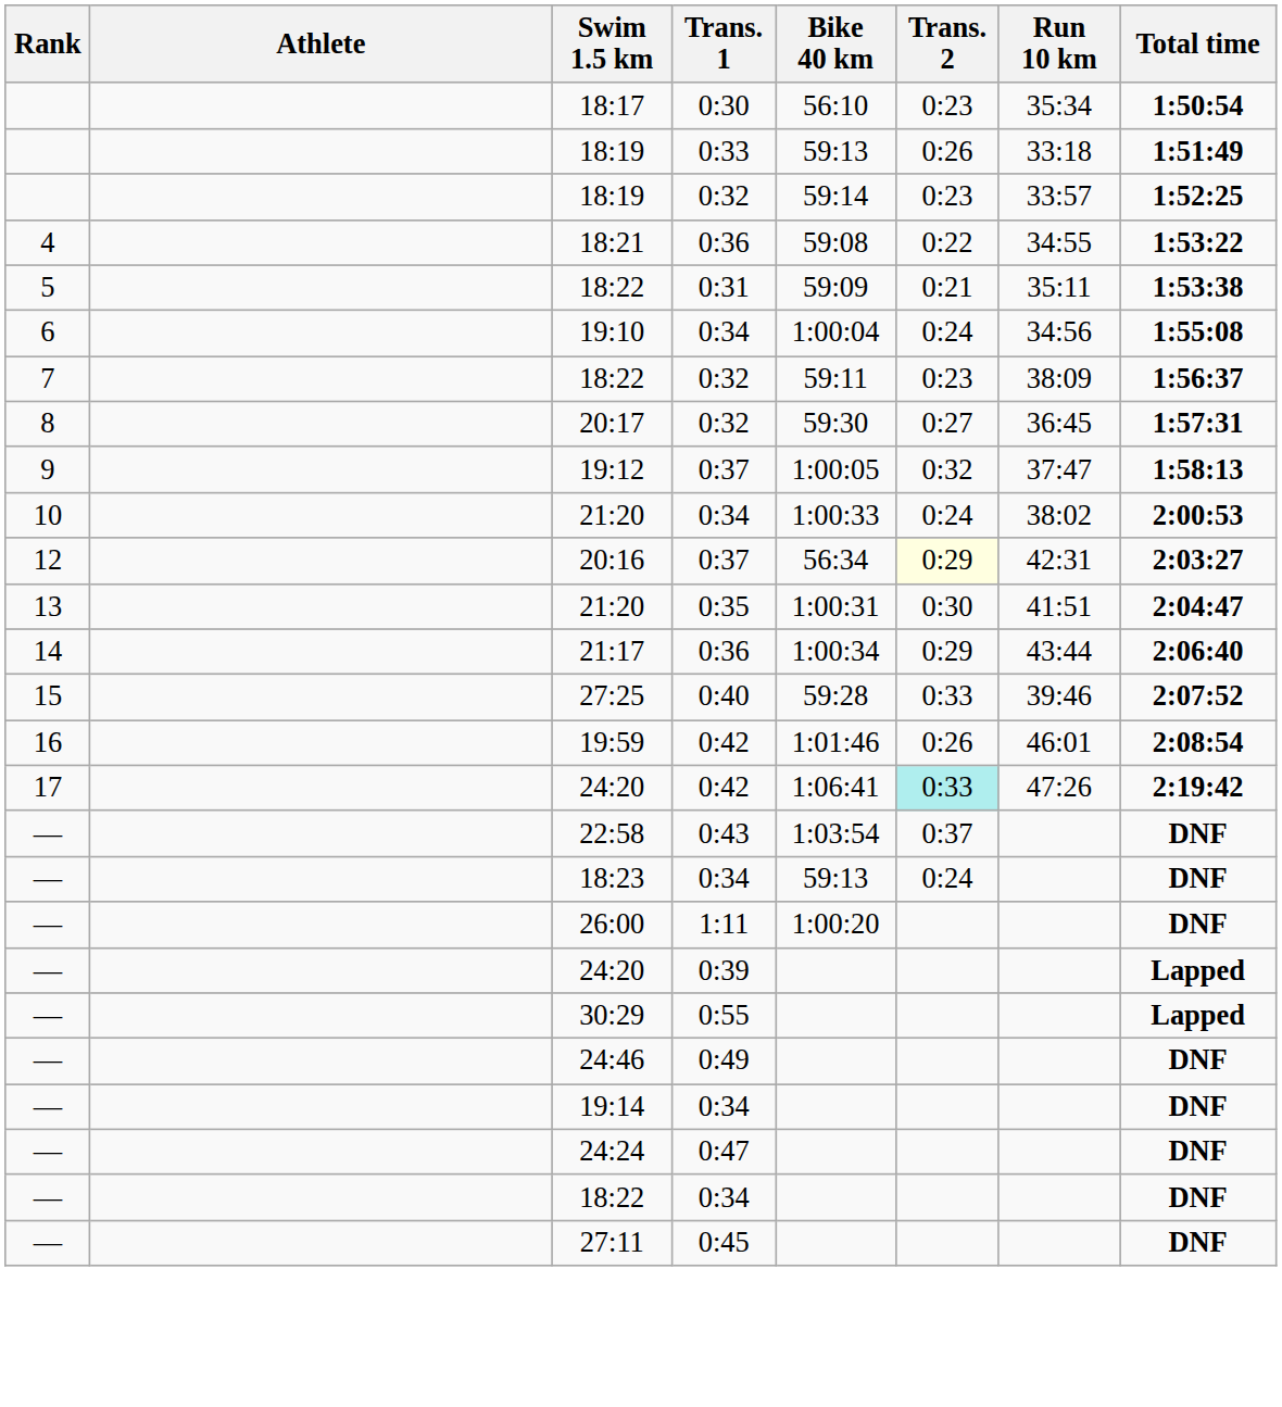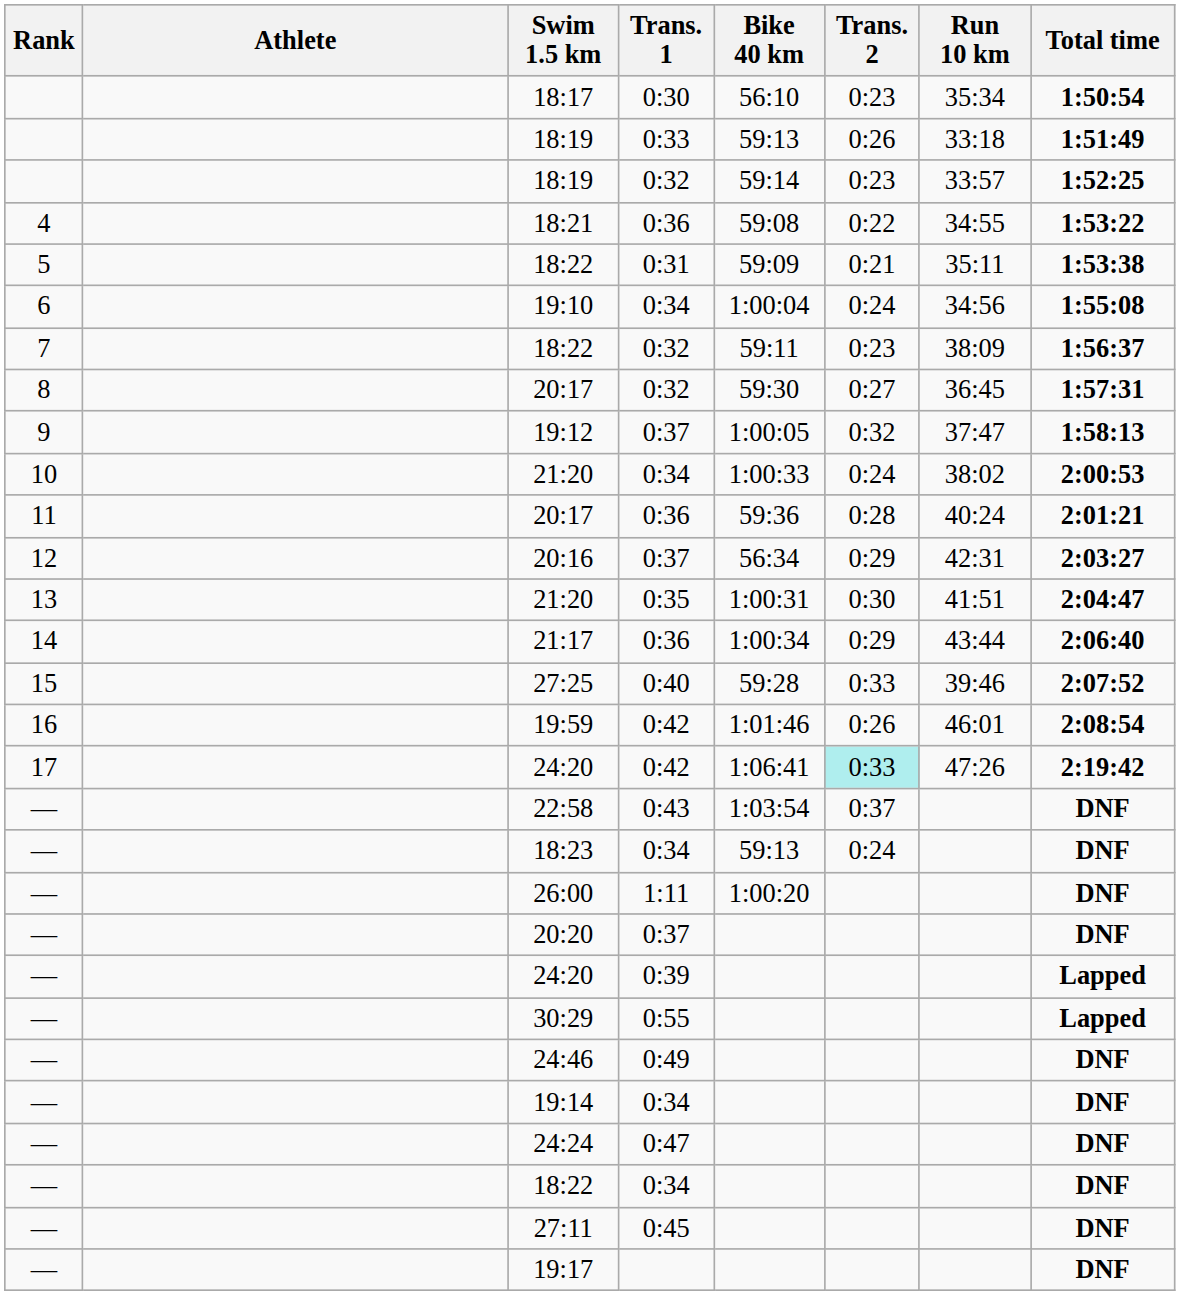 <table class=wikitable style="text-align:center">
 <tr>
 <th width=40>Rank</th>
 <th width=250>Athlete</th>
 <th width=60>Swim<br>1.5 km</th>
 <th width=50>Trans. 1</th>
 <th width=60>Bike<br>40 km</th>
 <th width=50>Trans. 2</th>
 <th width=60>Run<br>10 km</th>
 <th width=80>Total time</th>
 </tr>
 <tr>
 <td></td>
 <td align=left></td>
 <td>18:17</td>
 <td>0:30</td>
 <td>56:10</td>
 <td>0:23</td>
 <td>35:34</td>
 <td><strong>1:50:54</strong></td>
 </tr>
 <tr>
 <td></td>
 <td align=left></td>
 <td>18:19</td>
 <td>0:33</td>
 <td>59:13</td>
 <td>0:26</td>
 <td>33:18</td>
 <td><strong>1:51:49</strong></td>
 </tr>
 <tr>
 <td></td>
 <td align=left></td>
 <td>18:19</td>
 <td>0:32</td>
 <td>59:14</td>
 <td>0:23</td>
 <td>33:57</td>
 <td><strong>1:52:25</strong></td>
 </tr>
 <tr>
 <td>4</td>
 <td align=left></td>
 <td>18:21</td>
 <td>0:36</td>
 <td>59:08</td>
 <td>0:22</td>
 <td>34:55</td>
 <td><strong>1:53:22</strong></td>
 </tr>
 <tr>
 <td>5</td>
 <td align=left></td>
 <td>18:22</td>
 <td>0:31</td>
 <td>59:09</td>
 <td>0:21</td>
 <td>35:11</td>
 <td><strong>1:53:38</strong></td>
 </tr>
 <tr>
 <td>6</td>
 <td align=left></td>
 <td>19:10</td>
 <td>0:34</td>
 <td>1:00:04</td>
 <td>0:24</td>
 <td>34:56</td>
 <td><strong>1:55:08</strong></td>
 </tr>
 <tr>
 <td>7</td>
 <td align=left></td>
 <td>18:22</td>
 <td>0:32</td>
 <td>59:11</td>
 <td>0:23</td>
 <td>38:09</td>
 <td><strong>1:56:37</strong></td>
 </tr>
 <tr>
 <td>8</td>
 <td align=left></td>
 <td>20:17</td>
 <td>0:32</td>
 <td>59:30</td>
 <td>0:27</td>
 <td>36:45</td>
 <td><strong>1:57:31</strong></td>
 </tr>
 <tr>
 <td>9</td>
 <td align=left></td>
 <td>19:12</td>
 <td>0:37</td>
 <td>1:00:05</td>
 <td>0:32</td>
 <td>37:47</td>
 <td><strong>1:58:13</strong></td>
 </tr>
 <tr>
 <td>10</td>
 <td align=left></td>
 <td>21:20</td>
 <td>0:34</td>
 <td>1:00:33</td>
 <td>0:24</td>
 <td>38:02</td>
 <td><strong>2:00:53</strong></td>
 </tr>
 <tr>
+<td>11</td>
+<td align=left></td>
+<td>20:17</td>
+<td>0:36</td>
+<td>59:36</td>
+<td>0:28</td>
+<td>40:24</td>
+<td><strong>2:01:21</strong></td>
+</tr>
+<tr>
 <td>12</td>
 <td align=left></td>
 <td>20:16</td>
 <td>0:37</td>
 <td>56:34</td>
-<td style="background: lightyellow;">0:29</td>
+<td>0:29</td>
 <td>42:31</td>
 <td><strong>2:03:27</strong></td>
 </tr>
 <tr>
 <td>13</td>
 <td align=left></td>
 <td>21:20</td>
 <td>0:35</td>
 <td>1:00:31</td>
 <td>0:30</td>
 <td>41:51</td>
 <td><strong>2:04:47</strong></td>
 </tr>
 <tr>
 <td>14</td>
 <td align=left></td>
 <td>21:17</td>
 <td>0:36</td>
 <td>1:00:34</td>
 <td>0:29</td>
 <td>43:44</td>
 <td><strong>2:06:40</strong></td>
 </tr>
 <tr>
 <td>15</td>
 <td align=left></td>
 <td>27:25</td>
 <td>0:40</td>
 <td>59:28</td>
 <td>0:33</td>
 <td>39:46</td>
 <td><strong>2:07:52</strong></td>
 </tr>
 <tr>
 <td>16</td>
 <td align=left></td>
 <td>19:59</td>
 <td>0:42</td>
 <td>1:01:46</td>
 <td>0:26</td>
 <td>46:01</td>
 <td><strong>2:08:54</strong></td>
 </tr>
 <tr>
 <td>17</td>
 <td align=left></td>
 <td>24:20</td>
 <td>0:42</td>
 <td>1:06:41</td>
 <td style="background: paleturquoise;">0:33</td>
 <td>47:26</td>
 <td><strong>2:19:42</strong></td>
 </tr>
 <tr>
 <td>—</td>
 <td align=left></td>
 <td>22:58</td>
 <td>0:43</td>
 <td>1:03:54</td>
 <td>0:37</td>
 <td></td>
 <td><strong>DNF</strong></td>
 </tr>
 <tr>
 <td>—</td>
 <td align=left></td>
 <td>18:23</td>
 <td>0:34</td>
 <td>59:13</td>
 <td>0:24</td>
 <td></td>
 <td><strong>DNF</strong></td>
 </tr>
 <tr>
 <td>—</td>
 <td align=left></td>
 <td>26:00</td>
 <td>1:11</td>
 <td>1:00:20</td>
 <td></td>
 <td></td>
 <td><strong>DNF</strong></td>
 </tr>
 <tr>
 <td>—</td>
 <td align=left></td>
+<td>20:20</td>
+<td>0:37</td>
+<td></td>
+<td></td>
+<td></td>
+<td><strong>DNF</strong></td>
+</tr>
+<tr>
+<td>—</td>
+<td align=left></td>
 <td>24:20</td>
 <td>0:39</td>
 <td></td>
 <td></td>
 <td></td>
 <td><strong>Lapped</strong></td>
 </tr>
 <tr>
 <td>—</td>
 <td align=left></td>
 <td>30:29</td>
 <td>0:55</td>
 <td></td>
 <td></td>
 <td></td>
 <td><strong>Lapped</strong></td>
 </tr>
 <tr>
 <td>—</td>
 <td align=left></td>
 <td>24:46</td>
 <td>0:49</td>
 <td></td>
 <td></td>
 <td></td>
 <td><strong>DNF</strong></td>
 </tr>
 <tr>
 <td>—</td>
 <td align=left></td>
 <td>19:14</td>
 <td>0:34</td>
 <td></td>
 <td></td>
 <td></td>
 <td><strong>DNF</strong></td>
 </tr>
 <tr>
 <td>—</td>
 <td align=left></td>
 <td>24:24</td>
 <td>0:47</td>
 <td></td>
 <td></td>
 <td></td>
 <td><strong>DNF</strong></td>
 </tr>
 <tr>
 <td>—</td>
 <td align=left></td>
 <td>18:22</td>
 <td>0:34</td>
 <td></td>
 <td></td>
 <td></td>
 <td><strong>DNF</strong></td>
 </tr>
 <tr>
 <td>—</td>
 <td align=left></td>
 <td>27:11</td>
 <td>0:45</td>
 <td></td>
 <td></td>
 <td></td>
 <td><strong>DNF</strong></td>
 </tr>
+<tr>
+<td>—</td>
+<td align=left></td>
+<td>19:17</td>
+<td></td>
+<td></td>
+<td></td>
+<td></td>
+<td><strong>DNF</strong></td>
+</tr>
 </table>
